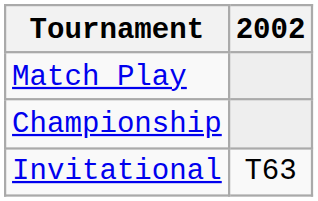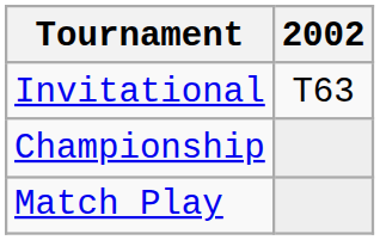 <table class="wikitable" style="text-align:center;">
 <tr>
 <th>Tournament</th>
 <th>2002</th>
 </tr>
 <tr>
-<td align="left"><a href='#'>Match Play</a></td>
-<td style="background:#eeeeee;"></td>
+<td align="left"><a href='#'>Invitational</a></td>
+<td>T63</td>
 </tr>
 <tr>
 <td align="left"><a href='#'>Championship</a></td>
 <td style="background:#eeeeee;"></td>
 </tr>
 <tr>
-<td align="left"><a href='#'>Invitational</a></td>
-<td>T63</td>
+<td align="left"><a href='#'>Match Play</a></td>
+<td style="background:#eeeeee;"></td>
 </tr>
 </table>
